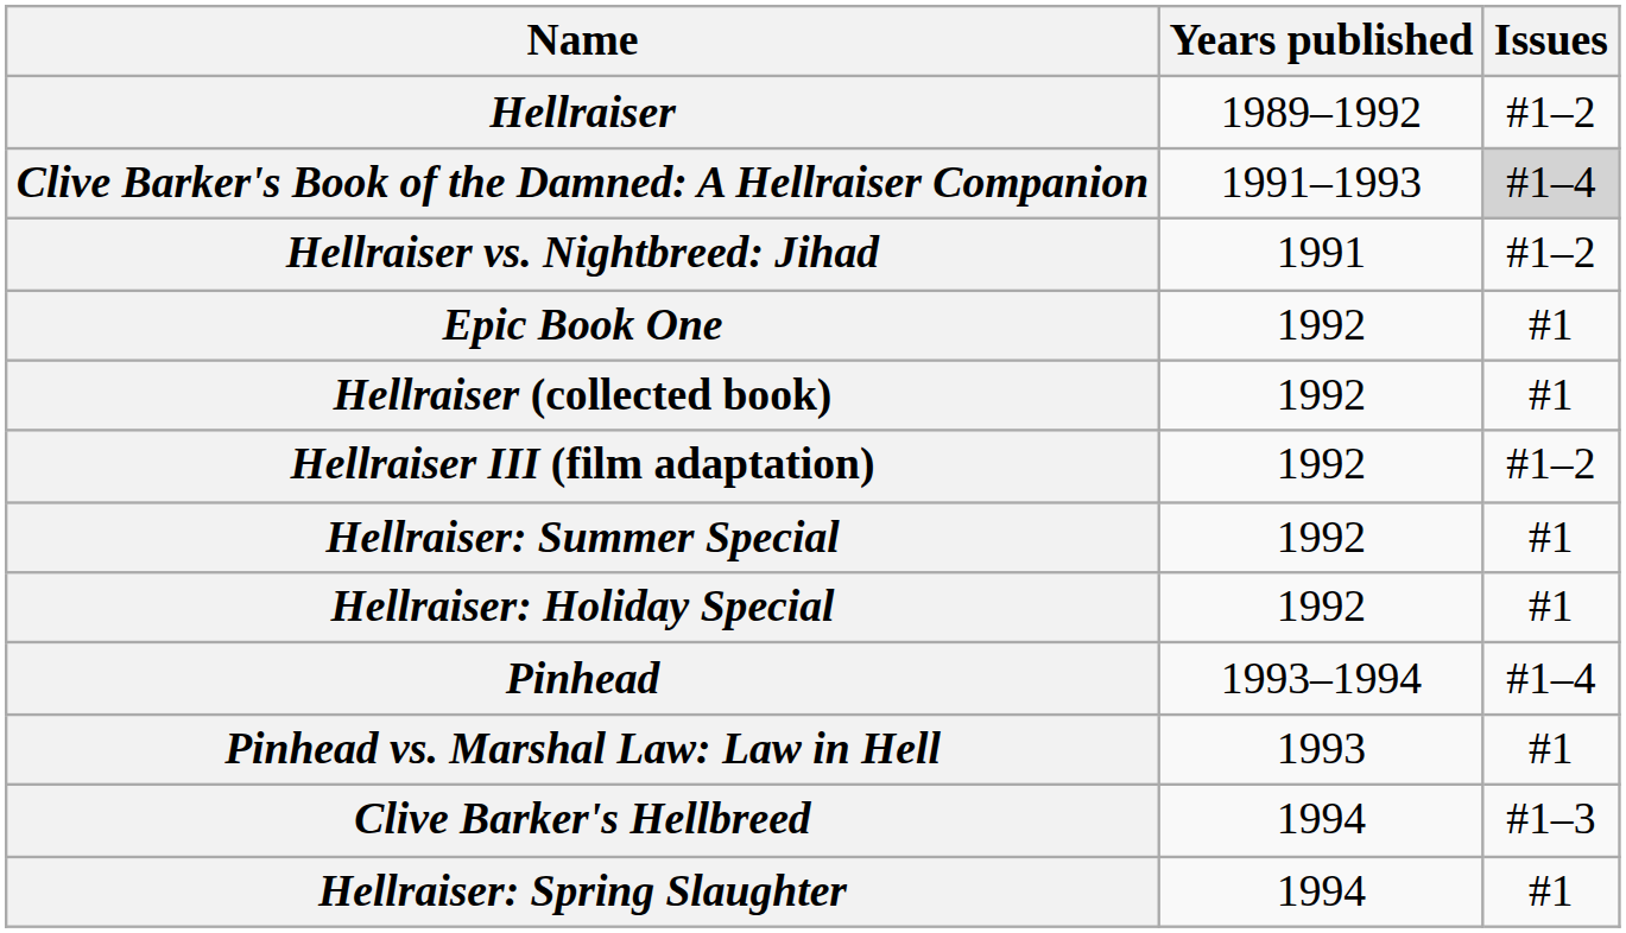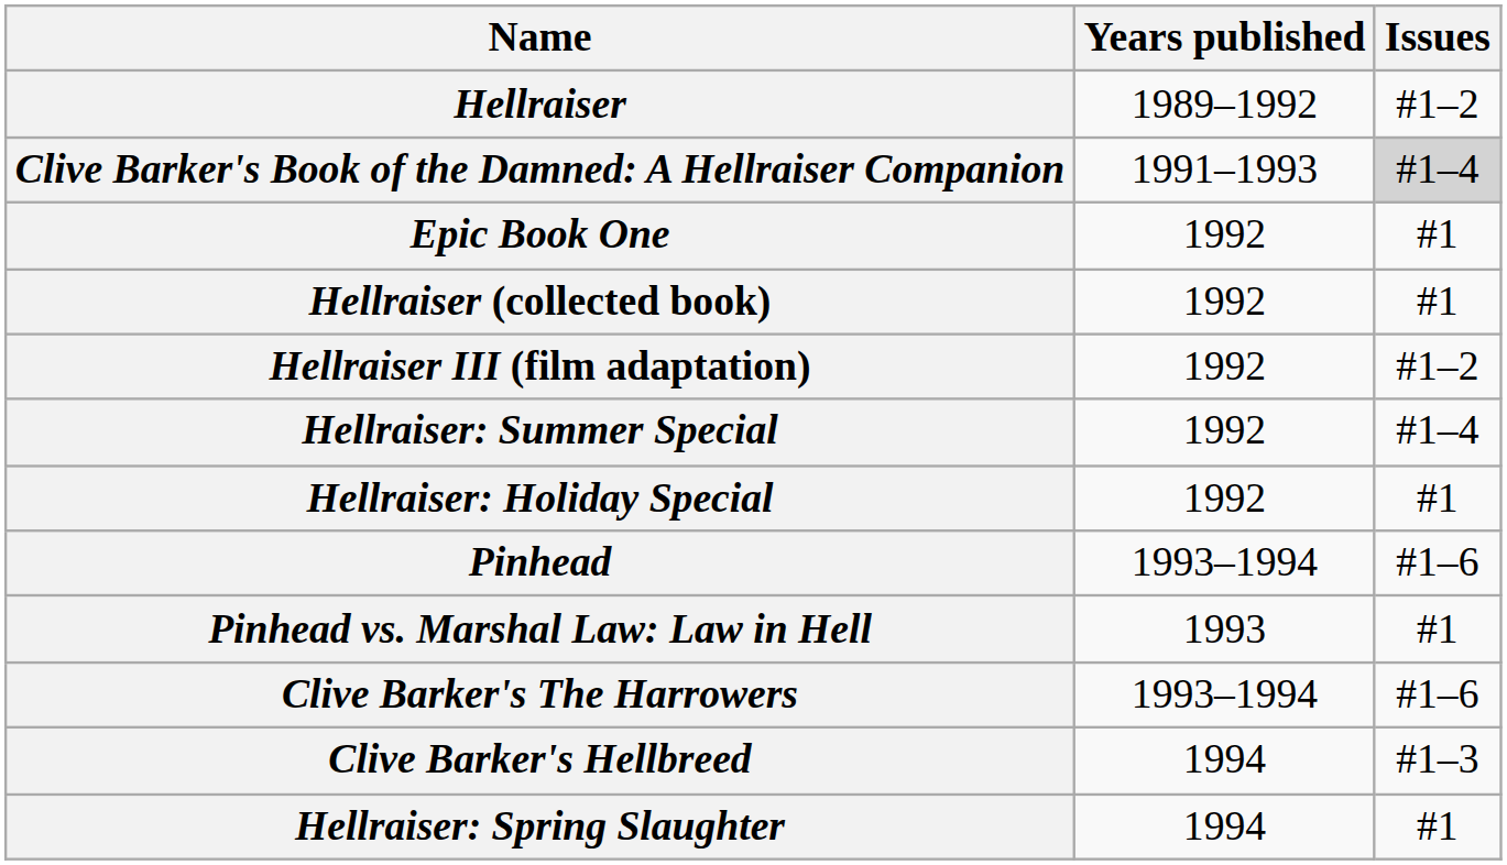 <table class="wikitable plainrowheaders" style="text-align:center;">
 <tr style="text-align:center;">
 <th>Name</th>
 <th>Years published</th>
 <th>Issues</th>
 </tr>
 <tr>
 <th scope="row"><strong><em>Hellraiser</em></strong></th>
 <td style="text-align:center;">1989–1992</td>
 <td style="text-align:center;">#1–2</td>
 </tr>
 <tr>
 <th scope="row"><strong><em>Clive Barker's Book of the Damned: A Hellraiser Companion</em></strong></th>
 <td style="text-align:center;">1991–1993</td>
 <td style="background: lightgrey; text-align:center;">#1–4</td>
-</tr>
-<tr>
-<th scope="row"><strong><em>Hellraiser vs. Nightbreed: Jihad</em></strong></th>
-<td style="text-align:center;">1991</td>
-<td style="text-align:center;">#1–2</td>
 </tr>
 <tr>
 <th scope="row"><strong><em>Epic Book One</em></strong></th>
 <td style="text-align:center;">1992</td>
 <td style="text-align:center;">#1</td>
 </tr>
 <tr>
 <th scope="row"><strong><em>Hellraiser</em></strong> (collected book)</th>
 <td style="text-align:center;">1992</td>
 <td style="text-align:center;">#1</td>
 </tr>
 <tr>
 <th scope="row"><strong><em>Hellraiser III</em></strong> (film adaptation)</th>
 <td style="text-align:center;">1992</td>
 <td style="text-align:center;">#1–2</td>
 </tr>
 <tr>
 <th scope="row"><strong><em>Hellraiser: Summer Special</em></strong></th>
 <td style="text-align:center;">1992</td>
-<td style="text-align:center;">#1</td>
+<td style="text-align:center;">#1–4</td>
 </tr>
 <tr>
 <th scope="row"><strong><em>Hellraiser: Holiday Special</em></strong></th>
 <td style="text-align:center;">1992</td>
 <td style="text-align:center;">#1</td>
 </tr>
 <tr>
 <th scope="row"><strong><em>Pinhead</em></strong></th>
 <td style="text-align:center;">1993–1994</td>
-<td style="text-align:center;">#1–4</td>
+<td style="text-align:center;">#1–6</td>
 </tr>
 <tr>
 <th scope="row"><strong><em>Pinhead vs. Marshal Law: Law in Hell</em></strong></th>
 <td style="text-align:center;">1993</td>
 <td style="text-align:center;">#1</td>
+</tr>
+<tr>
+<th scope="row"><strong><em>Clive Barker's The Harrowers</em></strong></th>
+<td style="text-align:center;">1993–1994</td>
+<td style="text-align:center;">#1–6</td>
 </tr>
 <tr>
 <th scope="row"><strong><em>Clive Barker's Hellbreed</em></strong></th>
 <td style="text-align:center;">1994</td>
 <td style="text-align:center;">#1–3</td>
 </tr>
 <tr>
 <th scope="row"><strong><em>Hellraiser: Spring Slaughter</em></strong></th>
 <td style="text-align:center;">1994</td>
 <td style="text-align:center;">#1</td>
 </tr>
 </table>
